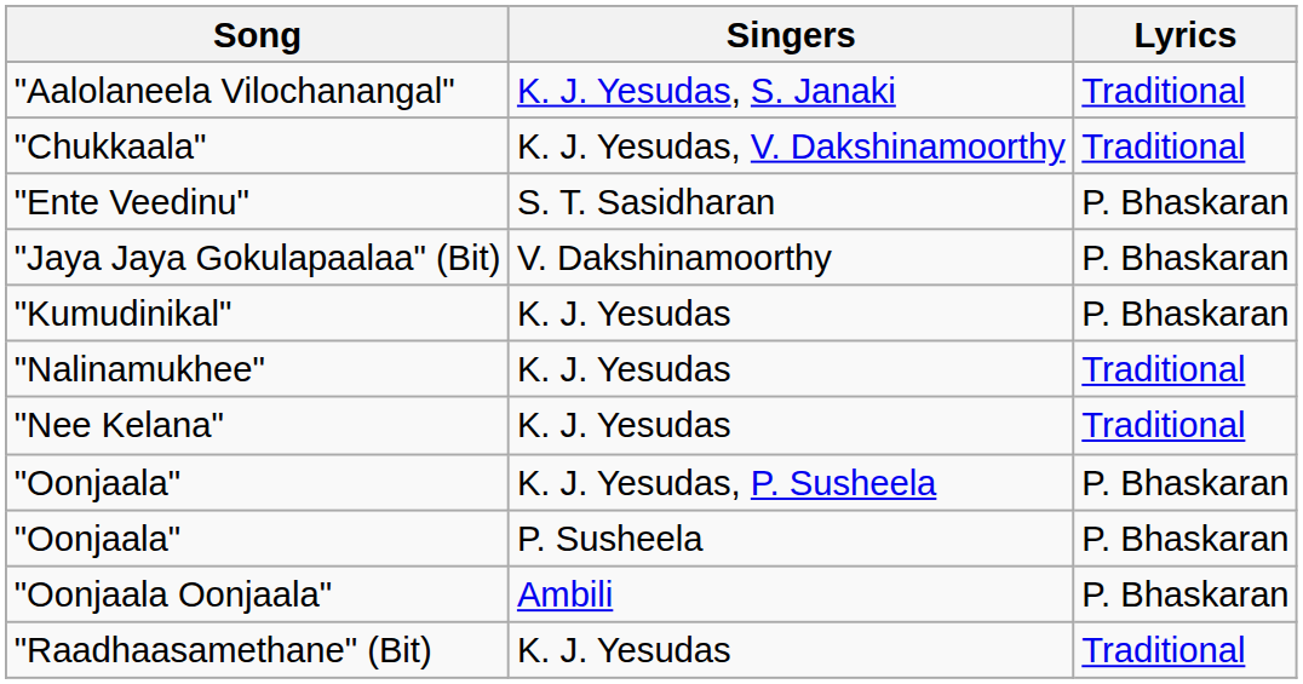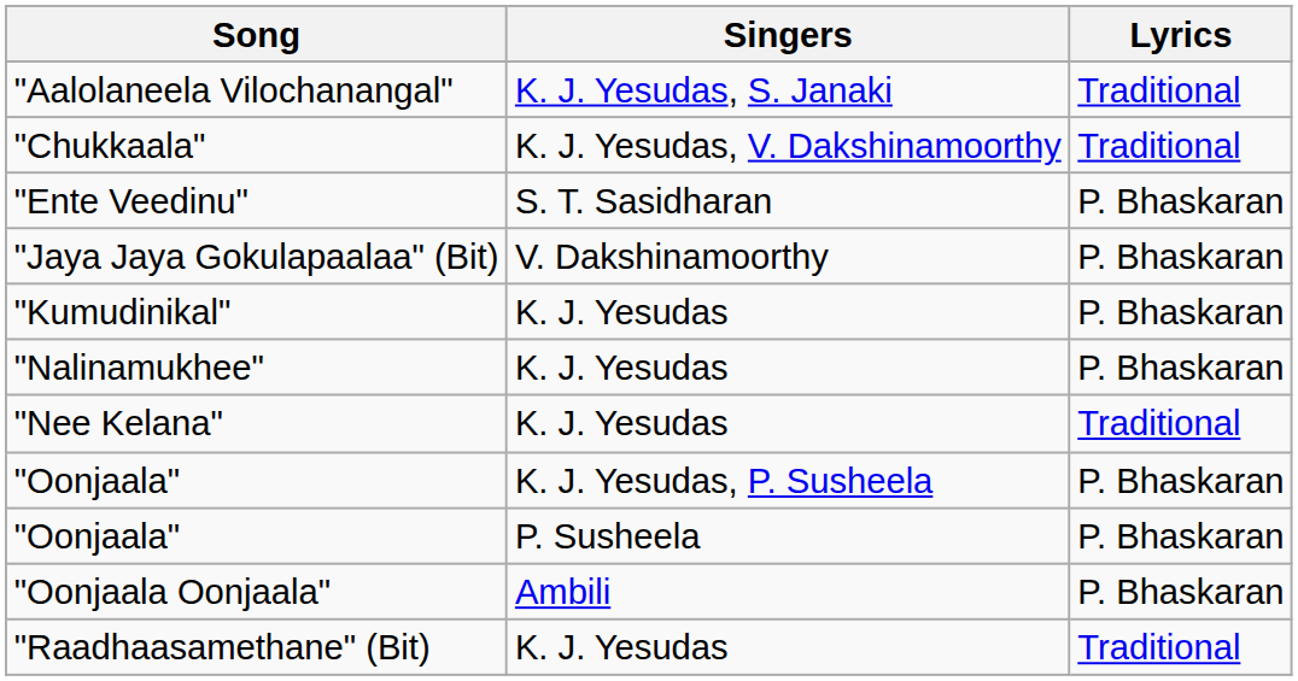 <table class="wikitable" style="font-size:95%;">
 <tr>
 <th>Song</th>
 <th>Singers</th>
 <th>Lyrics</th>
 </tr>
 <tr>
 <td>"Aalolaneela Vilochanangal"</td>
 <td><a href='#'>K. J. Yesudas</a>, <a href='#'>S. Janaki</a></td>
 <td><a href='#'>Traditional</a></td>
 </tr>
 <tr>
 <td>"Chukkaala"</td>
 <td>K. J. Yesudas, <a href='#'>V. Dakshinamoorthy</a></td>
 <td><a href='#'>Traditional</a></td>
 </tr>
 <tr>
 <td>"Ente Veedinu"</td>
 <td>S. T. Sasidharan</td>
 <td>P. Bhaskaran</td>
 </tr>
 <tr>
 <td>"Jaya Jaya Gokulapaalaa" (Bit)</td>
 <td>V. Dakshinamoorthy</td>
 <td>P. Bhaskaran</td>
 </tr>
 <tr>
 <td>"Kumudinikal"</td>
 <td>K. J. Yesudas</td>
 <td>P. Bhaskaran</td>
 </tr>
 <tr>
 <td>"Nalinamukhee"</td>
 <td>K. J. Yesudas</td>
-<td><a href='#'>Traditional</a></td>
+<td>P. Bhaskaran</td>
 </tr>
 <tr>
 <td>"Nee Kelana"</td>
 <td>K. J. Yesudas</td>
 <td><a href='#'>Traditional</a></td>
 </tr>
 <tr>
 <td>"Oonjaala"</td>
 <td>K. J. Yesudas, <a href='#'>P. Susheela</a></td>
 <td>P. Bhaskaran</td>
 </tr>
 <tr>
 <td>"Oonjaala"</td>
 <td>P. Susheela</td>
 <td>P. Bhaskaran</td>
 </tr>
 <tr>
 <td>"Oonjaala Oonjaala"</td>
 <td><a href='#'>Ambili</a></td>
 <td>P. Bhaskaran</td>
 </tr>
 <tr>
 <td>"Raadhaasamethane" (Bit)</td>
 <td>K. J. Yesudas</td>
 <td><a href='#'>Traditional</a></td>
 </tr>
 </table>
